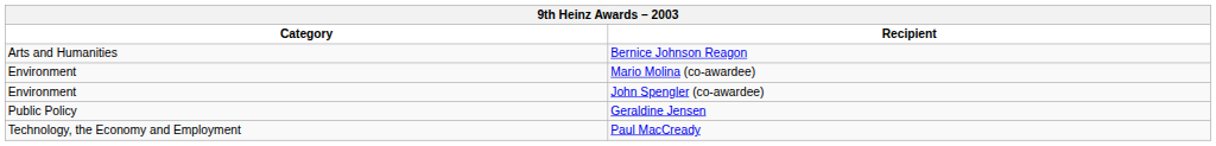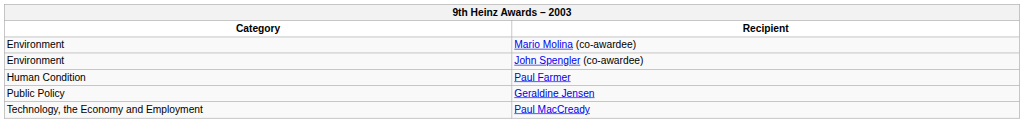 <table class="wikitable" style="width:80%; text-align:left">
 <tr>
 <th style="background:cream" colspan=2><span>9th Heinz Awards – 2003</span></th>
 </tr>
 <tr>
 <th style="background:white; width:40%">Category</th>
 <th style="background:white; width:40%">Recipient</th>
-</tr>
-<tr>
-<td>Arts and Humanities</td>
-<td><a href='#'>Bernice Johnson Reagon</a></td>
 </tr>
 <tr>
 <td>Environment</td>
 <td><a href='#'>Mario Molina</a> (co-awardee)</td>
 </tr>
 <tr>
 <td>Environment</td>
 <td><a href='#'>John Spengler</a> (co-awardee)</td>
 </tr>
 <tr>
+<td>Human Condition</td>
+<td><a href='#'>Paul Farmer</a></td>
+</tr>
+<tr>
 <td>Public Policy</td>
 <td><a href='#'>Geraldine Jensen</a></td>
 </tr>
 <tr>
 <td>Technology, the Economy and Employment</td>
 <td><a href='#'>Paul MacCready</a></td>
 </tr>
 </table>
